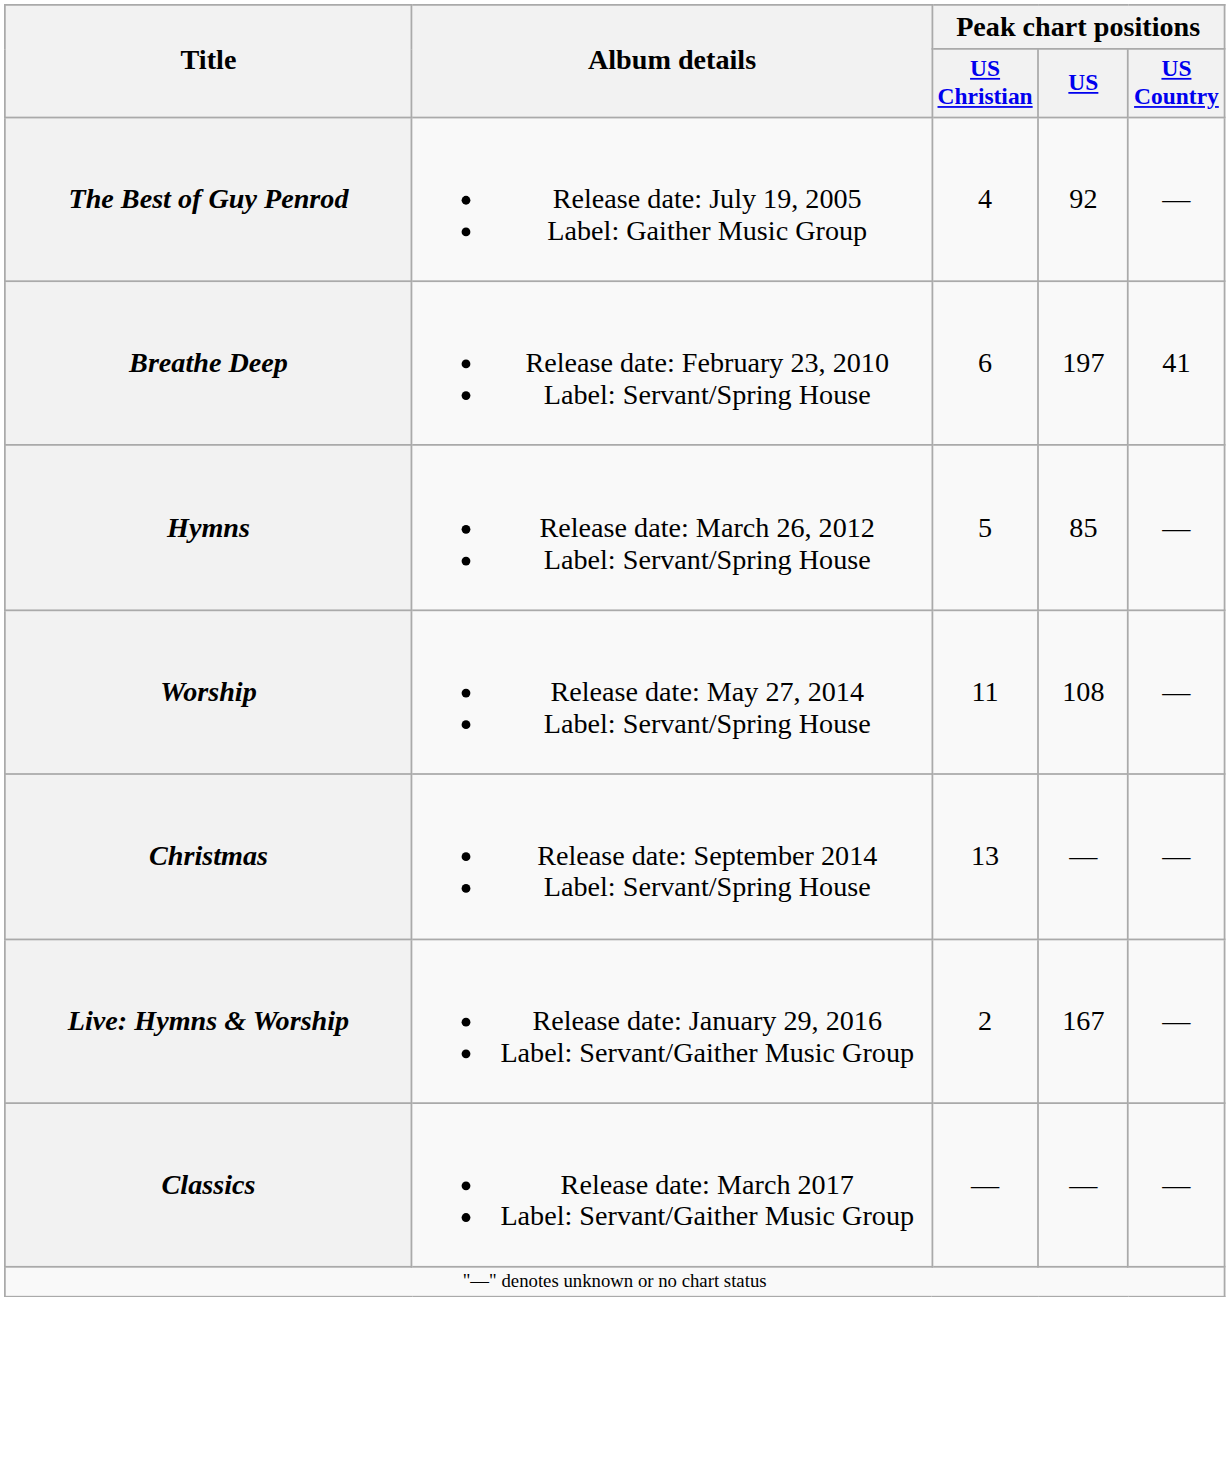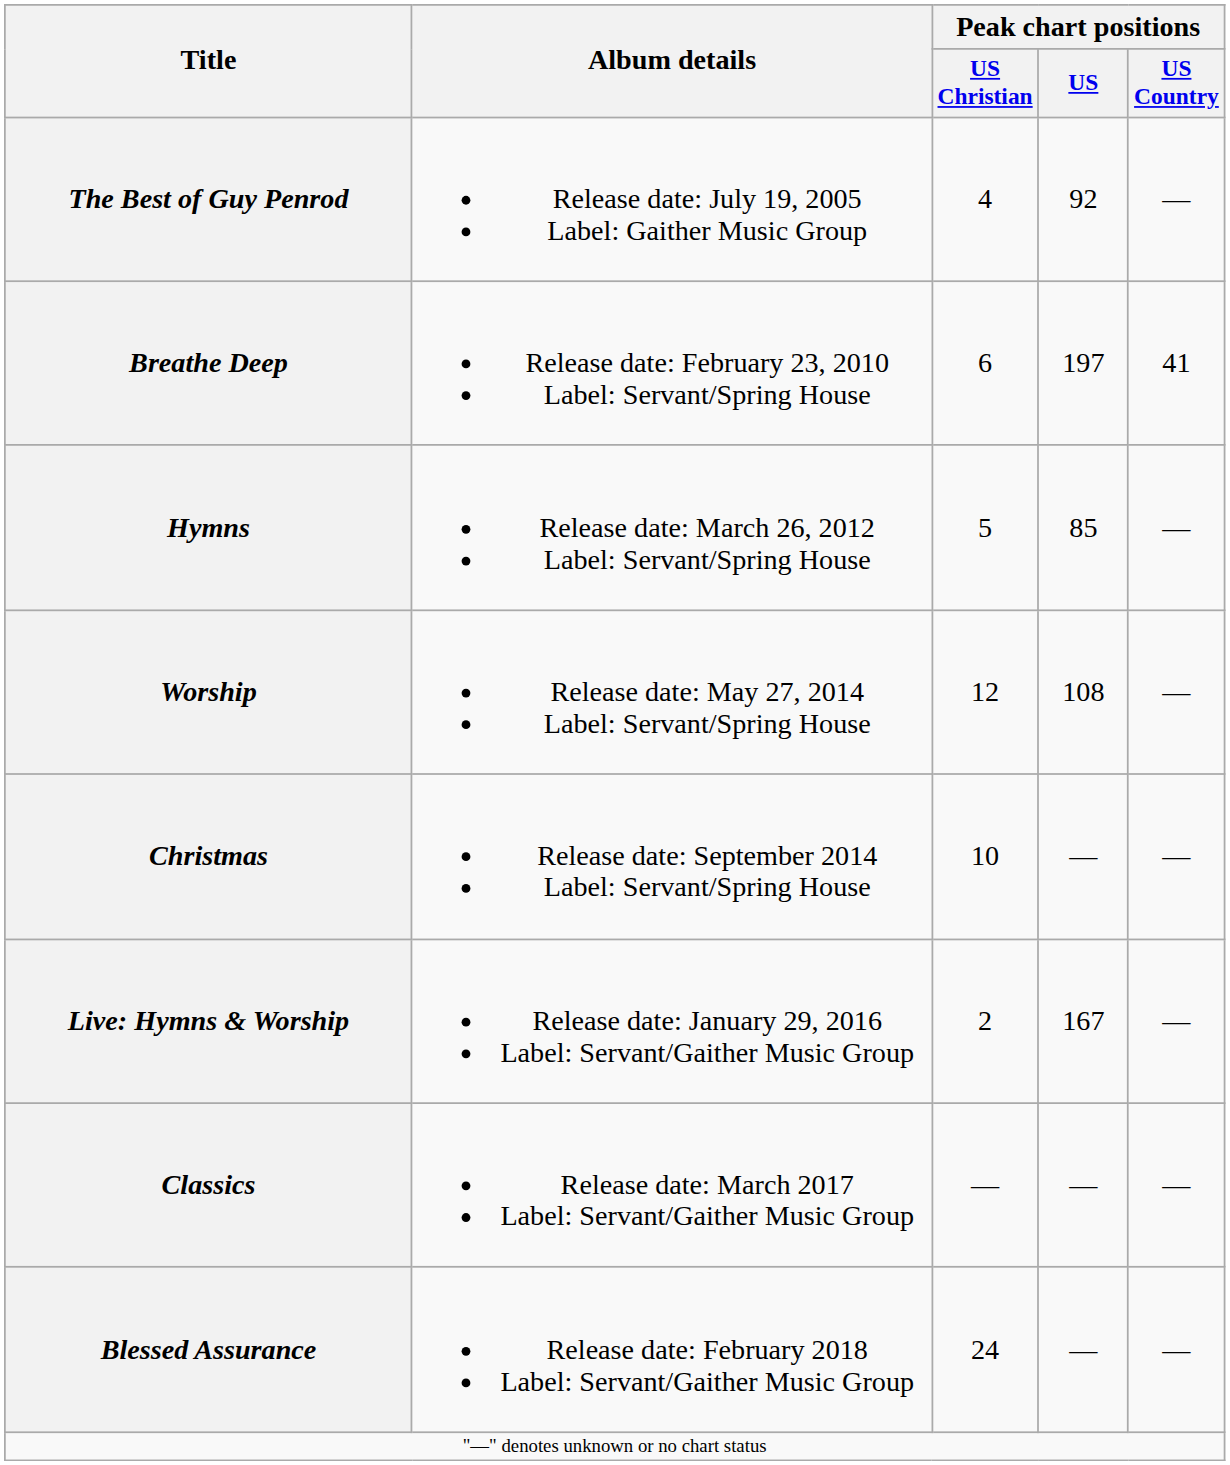 <table class="wikitable plainrowheaders" style="text-align:center;">
 <tr>
 <th rowspan="2" style="width:14em;">Title</th>
 <th rowspan="2" style="width:18em;">Album details</th>
 <th colspan="3">Peak chart positions</th>
 </tr>
 <tr style="font-size:smaller;">
 <th style="width:45px;"><a href='#'>US Christian</a></th>
 <th style="width:45px;"><a href='#'>US</a></th>
 <th style="width:45px;"><a href='#'>US Country</a></th>
 </tr>
 <tr>
 <th scope="row"><em>The Best of Guy Penrod</em></th>
 <td><br><ul><li>Release date: July 19, 2005</li><li>Label: Gaither Music Group</li></ul></td>
 <td>4</td>
 <td>92</td>
 <td>—</td>
 </tr>
 <tr>
 <th scope="row"><em>Breathe Deep</em></th>
 <td><br><ul><li>Release date: February 23, 2010</li><li>Label: Servant/Spring House</li></ul></td>
 <td>6</td>
 <td>197</td>
 <td>41</td>
 </tr>
 <tr>
 <th scope="row"><em>Hymns</em></th>
 <td><br><ul><li>Release date: March 26, 2012</li><li>Label: Servant/Spring House</li></ul></td>
 <td>5</td>
 <td>85</td>
 <td>—</td>
 </tr>
 <tr>
 <th scope="row"><em>Worship</em></th>
 <td><br><ul><li>Release date: May 27, 2014</li><li>Label: Servant/Spring House</li></ul></td>
-<td>11</td>
+<td>12</td>
 <td>108</td>
 <td>—</td>
 </tr>
 <tr>
 <th scope="row"><em>Christmas</em></th>
 <td><br><ul><li>Release date: September 2014</li><li>Label: Servant/Spring House</li></ul></td>
-<td>13</td>
+<td>10</td>
 <td>—</td>
 <td>—</td>
 </tr>
 <tr>
 <th scope="row"><em>Live: Hymns & Worship</em></th>
 <td><br><ul><li>Release date: January 29, 2016</li><li>Label: Servant/Gaither Music Group</li></ul></td>
 <td>2</td>
 <td>167</td>
 <td>—</td>
 </tr>
 <tr>
 <th scope="row"><em>Classics</em></th>
 <td><br><ul><li>Release date: March 2017</li><li>Label: Servant/Gaither Music Group</li></ul></td>
 <td>—</td>
 <td>—</td>
 <td>—</td>
 </tr>
 <tr>
+<th scope="row"><em>Blessed Assurance</em></th>
+<td><br><ul><li>Release date: February 2018</li><li>Label: Servant/Gaither Music Group</li></ul></td>
+<td>24</td>
+<td>—</td>
+<td>—</td>
+</tr>
+<tr>
 <td colspan="5" style="font-size:8pt">"—" denotes unknown or no chart status</td>
 </tr>
 </table>
